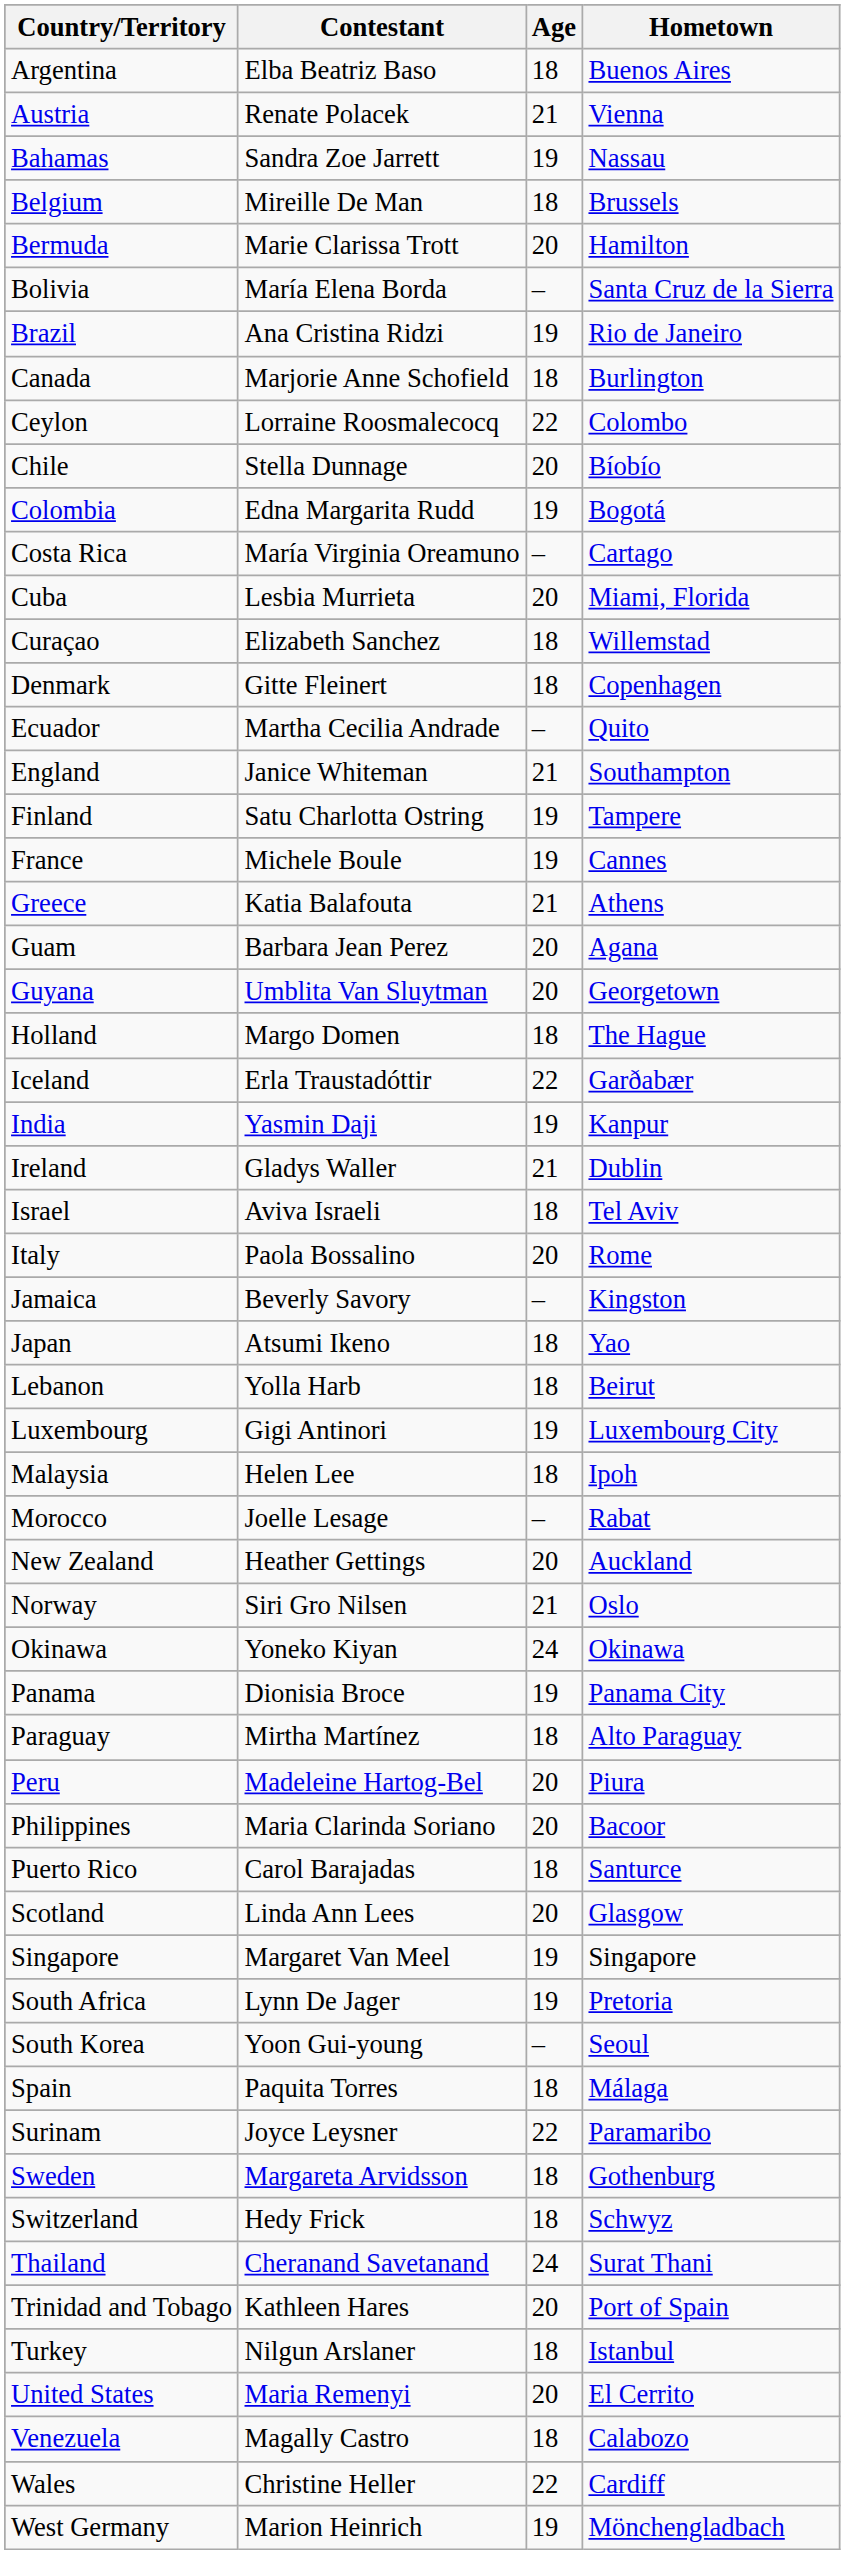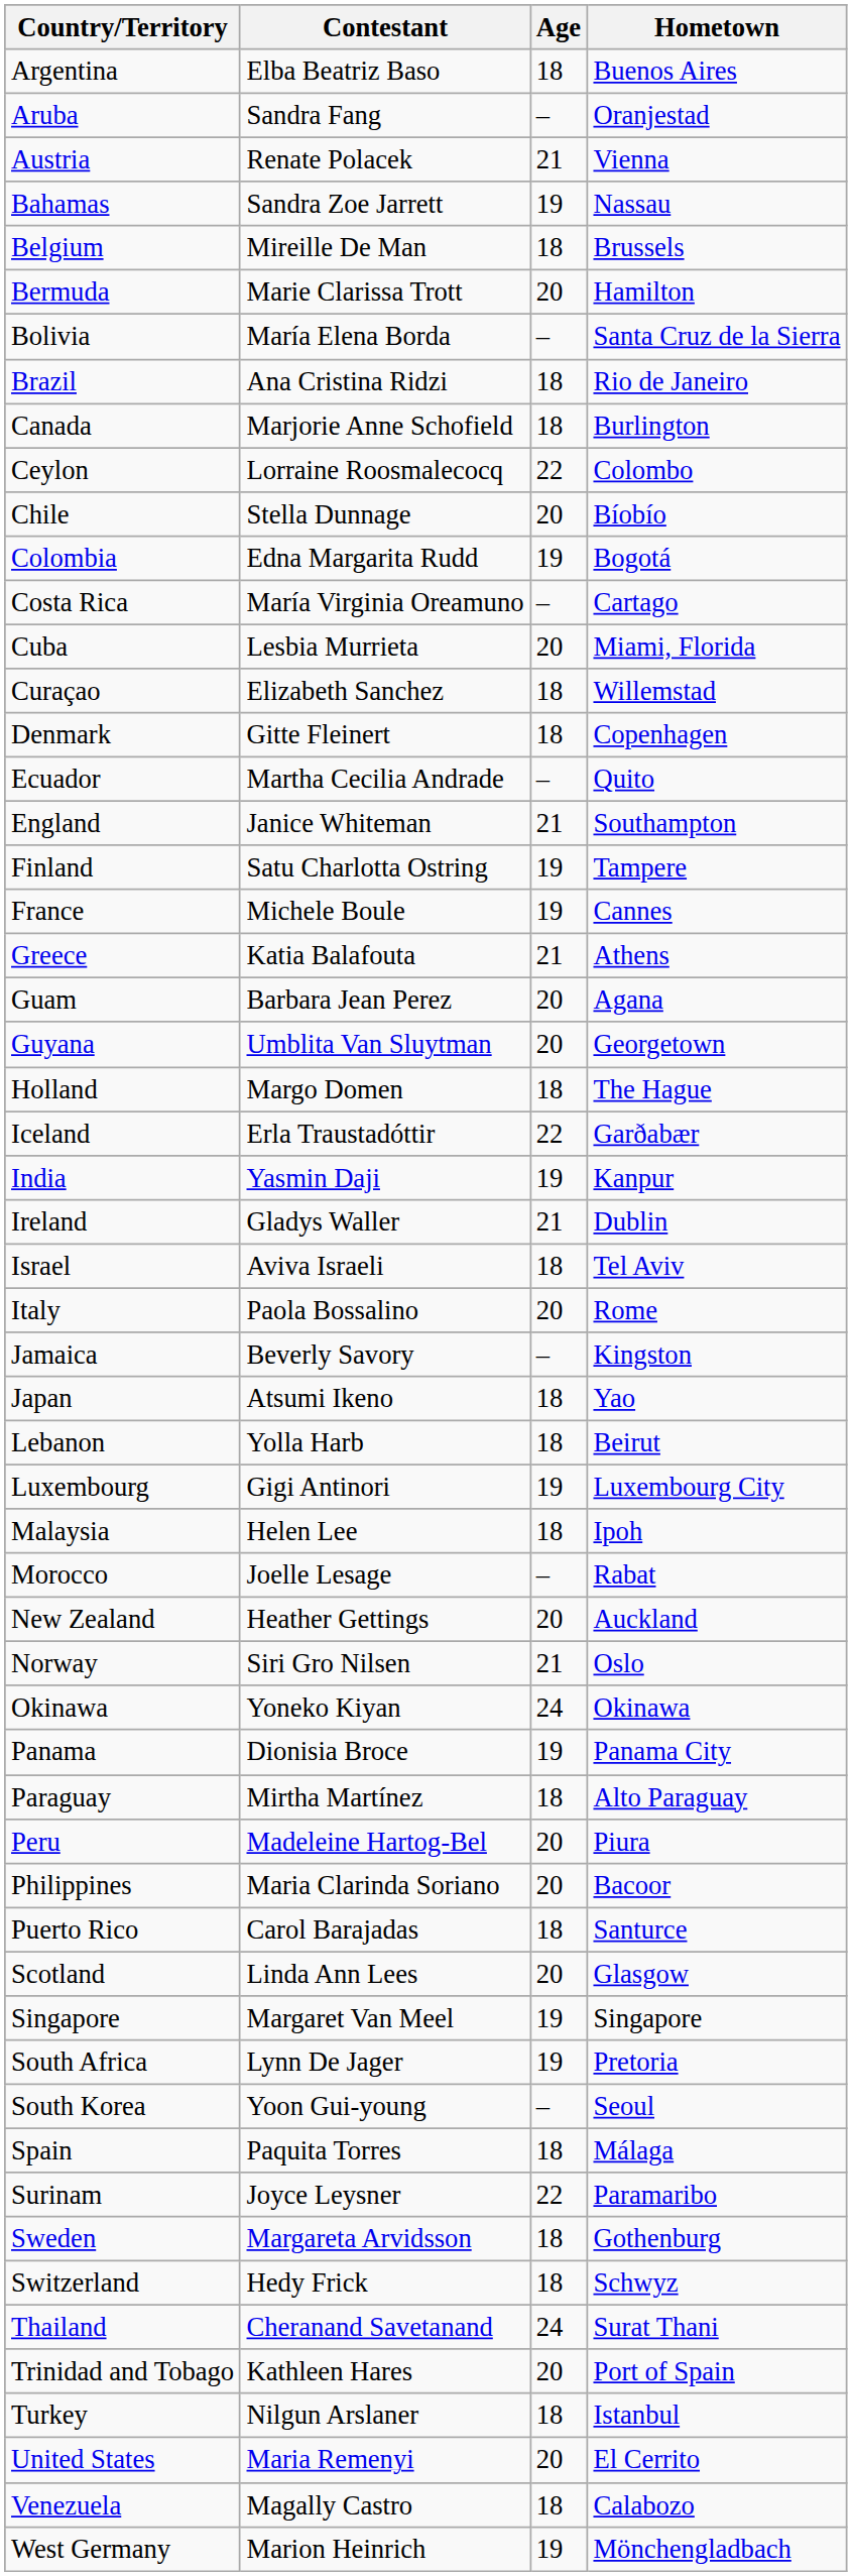 <table class="wikitable sortable" style="font-size: 95%;">
 <tr>
 <th>Country/Territory</th>
 <th>Contestant</th>
 <th>Age</th>
 <th>Hometown</th>
 </tr>
 <tr>
 <td> Argentina</td>
 <td>Elba Beatriz Baso</td>
 <td>18</td>
 <td><a href='#'>Buenos Aires</a></td>
+</tr>
+<tr>
+<td> <a href='#'>Aruba</a></td>
+<td>Sandra Fang</td>
+<td>–</td>
+<td><a href='#'>Oranjestad</a></td>
 </tr>
 <tr>
 <td> <a href='#'>Austria</a></td>
 <td>Renate Polacek</td>
 <td>21</td>
 <td><a href='#'>Vienna</a></td>
 </tr>
 <tr>
 <td> <a href='#'>Bahamas</a></td>
 <td>Sandra Zoe Jarrett</td>
 <td>19</td>
 <td><a href='#'>Nassau</a></td>
 </tr>
 <tr>
 <td> <a href='#'>Belgium</a></td>
 <td>Mireille De Man</td>
 <td>18</td>
 <td><a href='#'>Brussels</a></td>
 </tr>
 <tr>
 <td> <a href='#'>Bermuda</a></td>
 <td>Marie Clarissa Trott</td>
 <td>20</td>
 <td><a href='#'>Hamilton</a></td>
 </tr>
 <tr>
 <td> Bolivia</td>
 <td>María Elena Borda</td>
 <td>–</td>
 <td><a href='#'>Santa Cruz de la Sierra</a></td>
 </tr>
 <tr>
 <td> <a href='#'>Brazil</a></td>
 <td>Ana Cristina Ridzi</td>
-<td>19</td>
+<td>18</td>
 <td><a href='#'>Rio de Janeiro</a></td>
 </tr>
 <tr>
 <td> Canada</td>
 <td>Marjorie Anne Schofield</td>
 <td>18</td>
 <td><a href='#'>Burlington</a></td>
 </tr>
 <tr>
 <td> Ceylon</td>
 <td>Lorraine Roosmalecocq</td>
 <td>22</td>
 <td><a href='#'>Colombo</a></td>
 </tr>
 <tr>
 <td> Chile</td>
 <td>Stella Dunnage</td>
 <td>20</td>
 <td><a href='#'>Bíobío</a></td>
 </tr>
 <tr>
 <td> <a href='#'>Colombia</a></td>
 <td>Edna Margarita Rudd</td>
 <td>19</td>
 <td><a href='#'>Bogotá</a></td>
 </tr>
 <tr>
 <td> Costa Rica</td>
 <td>María Virginia Oreamuno</td>
 <td>–</td>
 <td><a href='#'>Cartago</a></td>
 </tr>
 <tr>
 <td> Cuba</td>
 <td>Lesbia Murrieta</td>
 <td>20</td>
 <td><a href='#'>Miami, Florida</a></td>
 </tr>
 <tr>
 <td> Curaçao</td>
 <td>Elizabeth Sanchez</td>
 <td>18</td>
 <td><a href='#'>Willemstad</a></td>
 </tr>
 <tr>
 <td> Denmark</td>
 <td>Gitte Fleinert</td>
 <td>18</td>
 <td><a href='#'>Copenhagen</a></td>
 </tr>
 <tr>
 <td> Ecuador</td>
 <td>Martha Cecilia Andrade</td>
 <td>–</td>
 <td><a href='#'>Quito</a></td>
 </tr>
 <tr>
 <td> England</td>
 <td>Janice Whiteman</td>
 <td>21</td>
 <td><a href='#'>Southampton</a></td>
 </tr>
 <tr>
 <td> Finland</td>
 <td>Satu Charlotta Ostring</td>
 <td>19</td>
 <td><a href='#'>Tampere</a></td>
 </tr>
 <tr>
 <td> France</td>
 <td>Michele Boule</td>
 <td>19</td>
 <td><a href='#'>Cannes</a></td>
 </tr>
 <tr>
 <td> <a href='#'>Greece</a></td>
 <td>Katia Balafouta</td>
 <td>21</td>
 <td><a href='#'>Athens</a></td>
 </tr>
 <tr>
 <td> Guam</td>
 <td>Barbara Jean Perez</td>
 <td>20</td>
 <td><a href='#'>Agana</a></td>
 </tr>
 <tr>
 <td> <a href='#'>Guyana</a></td>
 <td><a href='#'>Umblita Van Sluytman</a></td>
 <td>20</td>
 <td><a href='#'>Georgetown</a></td>
 </tr>
 <tr>
 <td> Holland</td>
 <td>Margo Domen</td>
 <td>18</td>
 <td><a href='#'>The Hague</a></td>
 </tr>
 <tr>
 <td> Iceland</td>
 <td>Erla Traustadóttir</td>
 <td>22</td>
 <td><a href='#'>Garðabær</a></td>
 </tr>
 <tr>
 <td> <a href='#'>India</a></td>
 <td><a href='#'>Yasmin Daji</a></td>
 <td>19</td>
 <td><a href='#'>Kanpur</a></td>
 </tr>
 <tr>
 <td> Ireland</td>
 <td>Gladys Waller</td>
 <td>21</td>
 <td><a href='#'>Dublin</a></td>
 </tr>
 <tr>
 <td> Israel</td>
 <td>Aviva Israeli</td>
 <td>18</td>
 <td><a href='#'>Tel Aviv</a></td>
 </tr>
 <tr>
 <td> Italy</td>
 <td>Paola Bossalino</td>
 <td>20</td>
 <td><a href='#'>Rome</a></td>
 </tr>
 <tr>
 <td> Jamaica</td>
 <td>Beverly Savory</td>
 <td>–</td>
 <td><a href='#'>Kingston</a></td>
 </tr>
 <tr>
 <td> Japan</td>
 <td>Atsumi Ikeno</td>
 <td>18</td>
 <td><a href='#'>Yao</a></td>
 </tr>
 <tr>
 <td> Lebanon</td>
 <td>Yolla Harb</td>
 <td>18</td>
 <td><a href='#'>Beirut</a></td>
 </tr>
 <tr>
 <td> Luxembourg</td>
 <td>Gigi Antinori</td>
 <td>19</td>
 <td><a href='#'>Luxembourg City</a></td>
 </tr>
 <tr>
 <td> Malaysia</td>
 <td>Helen Lee</td>
 <td>18</td>
 <td><a href='#'>Ipoh</a></td>
 </tr>
 <tr>
 <td> Morocco</td>
 <td>Joelle Lesage</td>
 <td>–</td>
 <td><a href='#'>Rabat</a></td>
 </tr>
 <tr>
 <td> New Zealand</td>
 <td>Heather Gettings</td>
 <td>20</td>
 <td><a href='#'>Auckland</a></td>
 </tr>
 <tr>
 <td> Norway</td>
 <td>Siri Gro Nilsen</td>
 <td>21</td>
 <td><a href='#'>Oslo</a></td>
 </tr>
 <tr>
 <td> Okinawa</td>
 <td>Yoneko Kiyan</td>
 <td>24</td>
 <td><a href='#'>Okinawa</a></td>
 </tr>
 <tr>
 <td> Panama</td>
 <td>Dionisia Broce</td>
 <td>19</td>
 <td><a href='#'>Panama City</a></td>
 </tr>
 <tr>
 <td> Paraguay</td>
 <td>Mirtha Martínez</td>
 <td>18</td>
 <td><a href='#'>Alto Paraguay</a></td>
 </tr>
 <tr>
 <td> <a href='#'>Peru</a></td>
 <td><a href='#'>Madeleine Hartog-Bel</a></td>
 <td>20</td>
 <td><a href='#'>Piura</a></td>
 </tr>
 <tr>
 <td> Philippines</td>
 <td>Maria Clarinda Soriano</td>
 <td>20</td>
 <td><a href='#'>Bacoor</a></td>
 </tr>
 <tr>
 <td> Puerto Rico</td>
 <td>Carol Barajadas</td>
 <td>18</td>
 <td><a href='#'>Santurce</a></td>
 </tr>
 <tr>
 <td> Scotland</td>
 <td>Linda Ann Lees</td>
 <td>20</td>
 <td><a href='#'>Glasgow</a></td>
 </tr>
 <tr>
 <td> Singapore</td>
 <td>Margaret Van Meel</td>
 <td>19</td>
 <td>Singapore</td>
 </tr>
 <tr>
 <td> South Africa</td>
 <td>Lynn De Jager</td>
 <td>19</td>
 <td><a href='#'>Pretoria</a></td>
 </tr>
 <tr>
 <td> South Korea</td>
 <td>Yoon Gui-young</td>
 <td>–</td>
 <td><a href='#'>Seoul</a></td>
 </tr>
 <tr>
 <td> Spain</td>
 <td>Paquita Torres</td>
 <td>18</td>
 <td><a href='#'>Málaga</a></td>
 </tr>
 <tr>
 <td> Surinam</td>
 <td>Joyce Leysner</td>
 <td>22</td>
 <td><a href='#'>Paramaribo</a></td>
 </tr>
 <tr>
 <td> <a href='#'>Sweden</a></td>
 <td><a href='#'>Margareta Arvidsson</a></td>
 <td>18</td>
 <td><a href='#'>Gothenburg</a></td>
 </tr>
 <tr>
 <td> Switzerland</td>
 <td>Hedy Frick</td>
 <td>18</td>
 <td><a href='#'>Schwyz</a></td>
 </tr>
 <tr>
 <td> <a href='#'>Thailand</a></td>
 <td><a href='#'>Cheranand Savetanand</a></td>
 <td>24</td>
 <td><a href='#'>Surat Thani</a></td>
 </tr>
 <tr>
 <td> Trinidad and Tobago</td>
 <td>Kathleen Hares</td>
 <td>20</td>
 <td><a href='#'>Port of Spain</a></td>
 </tr>
 <tr>
 <td> Turkey</td>
 <td>Nilgun Arslaner</td>
 <td>18</td>
 <td><a href='#'>Istanbul</a></td>
 </tr>
 <tr>
 <td> <a href='#'>United States</a></td>
 <td><a href='#'>Maria Remenyi</a></td>
 <td>20</td>
 <td><a href='#'>El Cerrito</a></td>
 </tr>
 <tr>
 <td> <a href='#'>Venezuela</a></td>
 <td>Magally Castro</td>
 <td>18</td>
 <td><a href='#'>Calabozo</a></td>
 </tr>
 <tr>
-<td> Wales</td>
-<td>Christine Heller</td>
-<td>22</td>
-<td><a href='#'>Cardiff</a></td>
-</tr>
-<tr>
 <td> West Germany</td>
 <td>Marion Heinrich</td>
 <td>19</td>
 <td><a href='#'>Mönchengladbach</a></td>
 </tr>
 </table>
